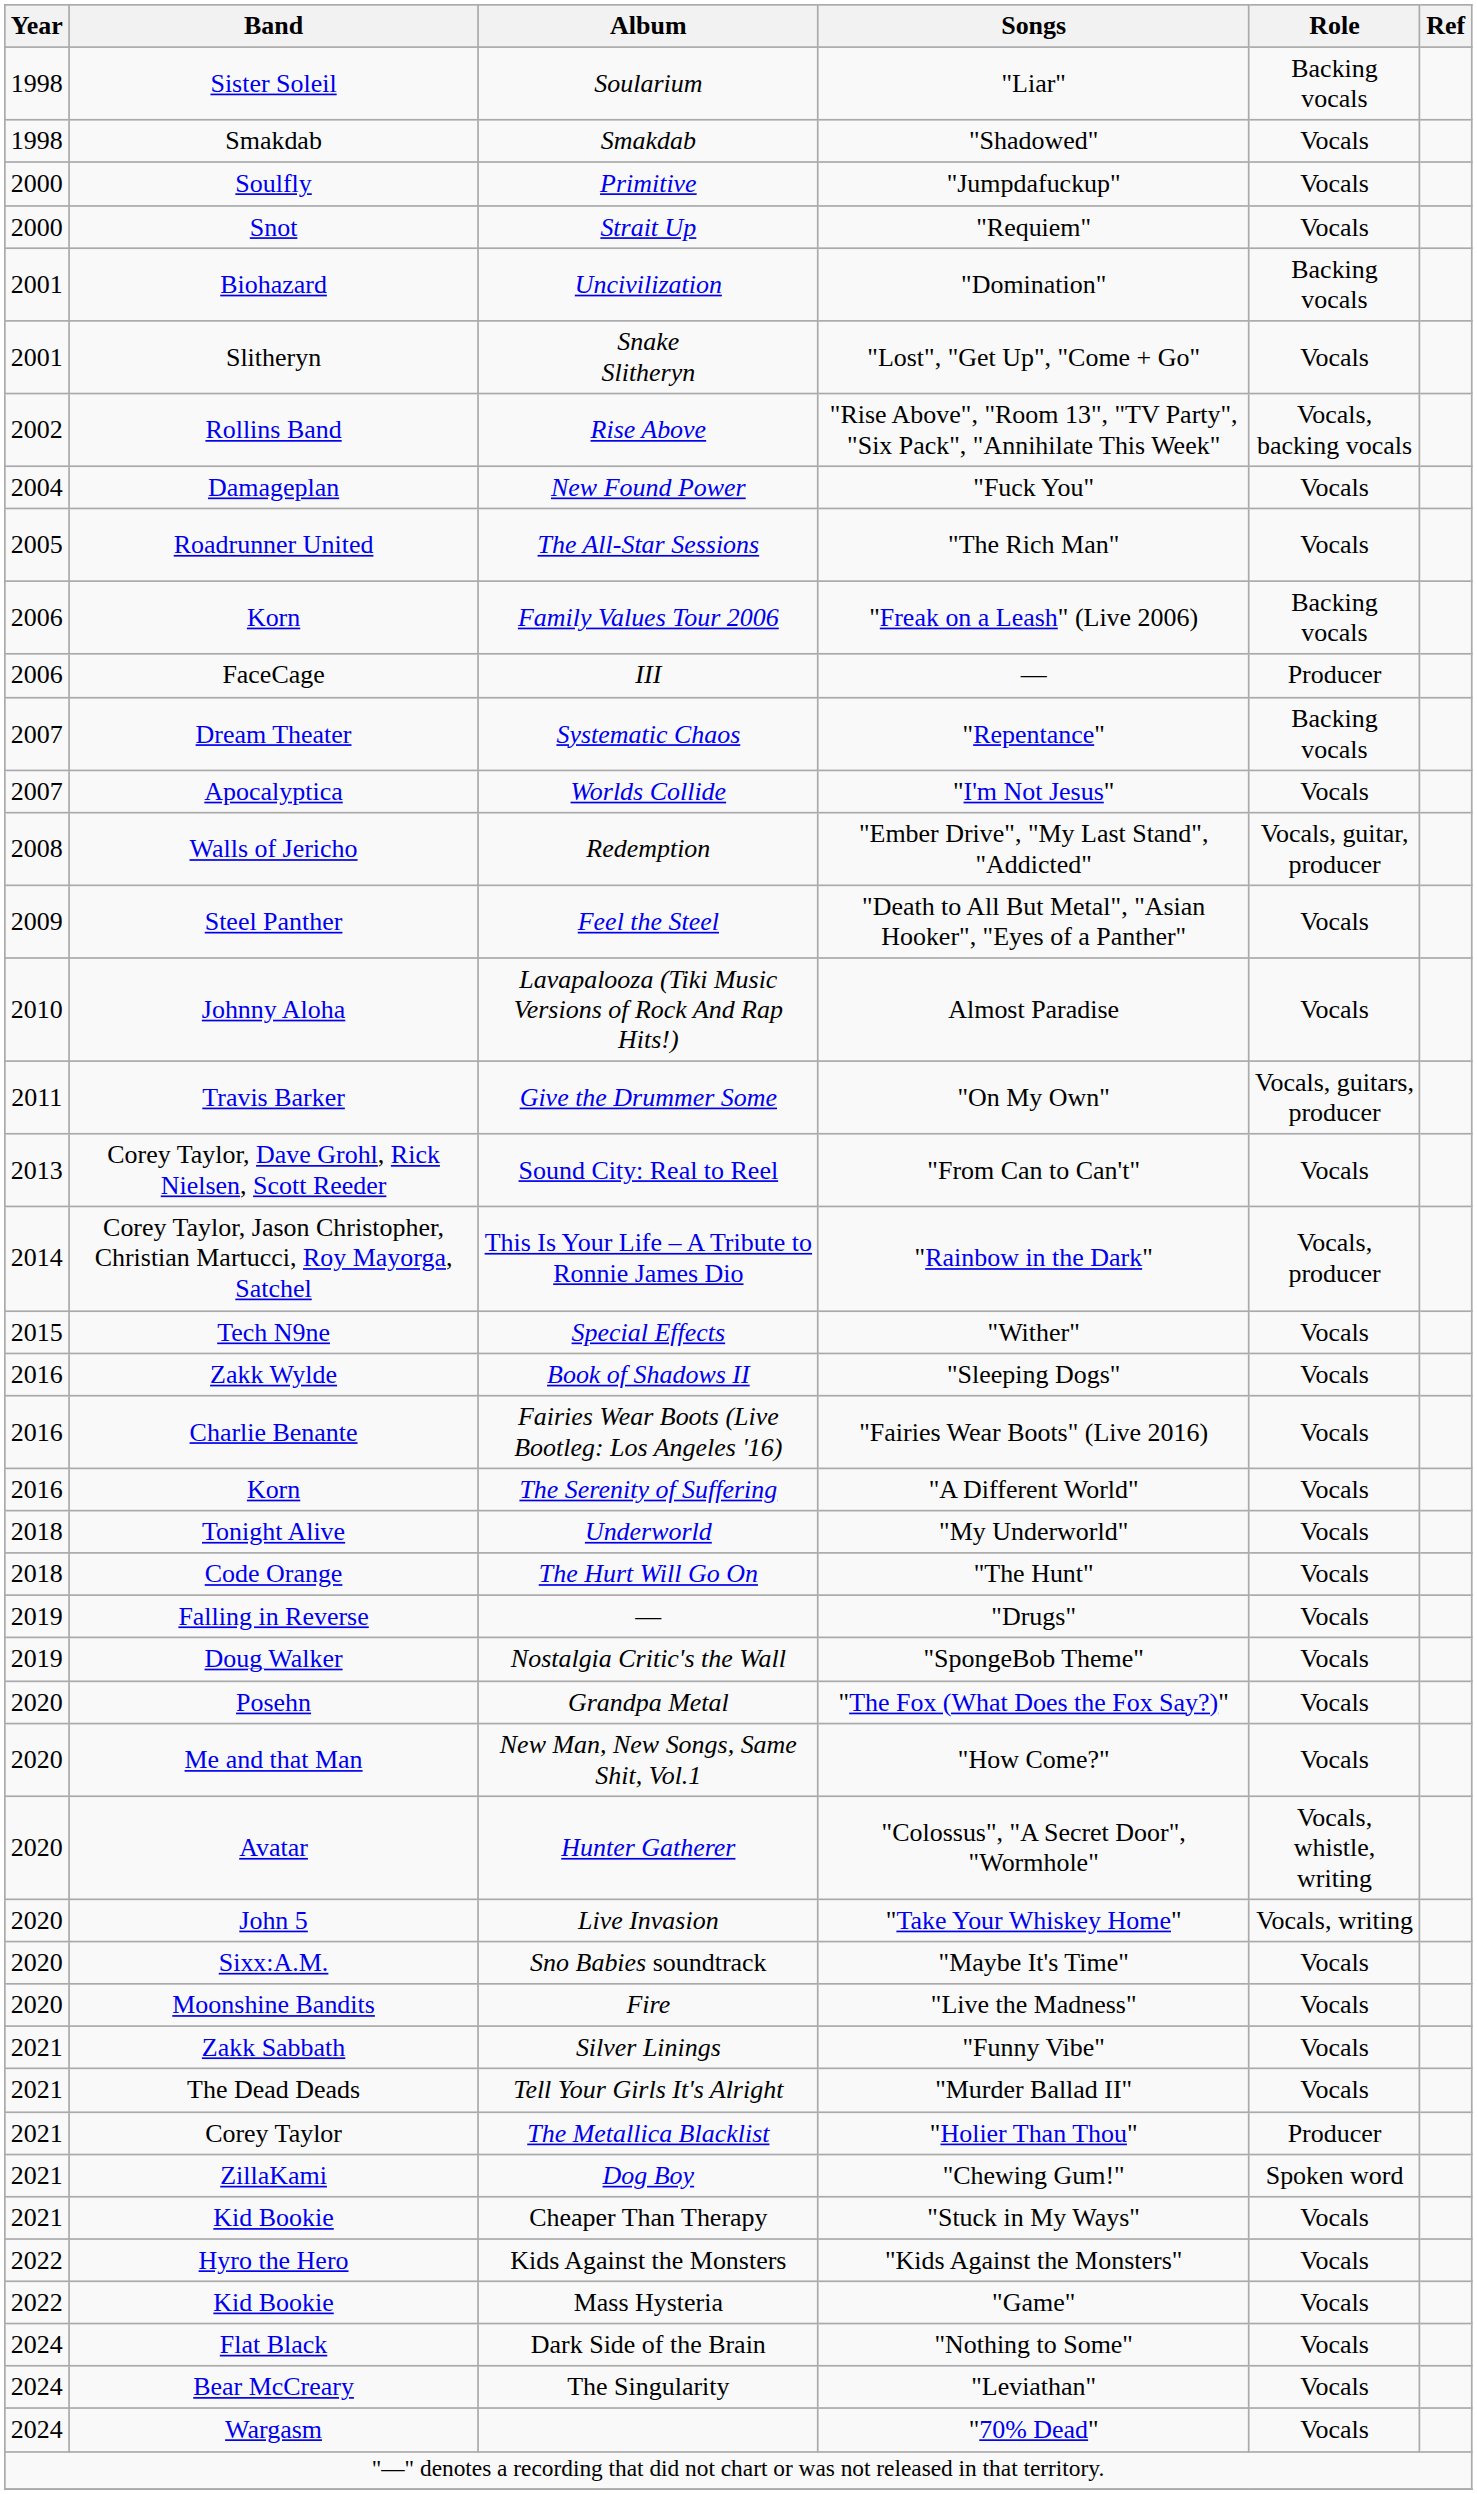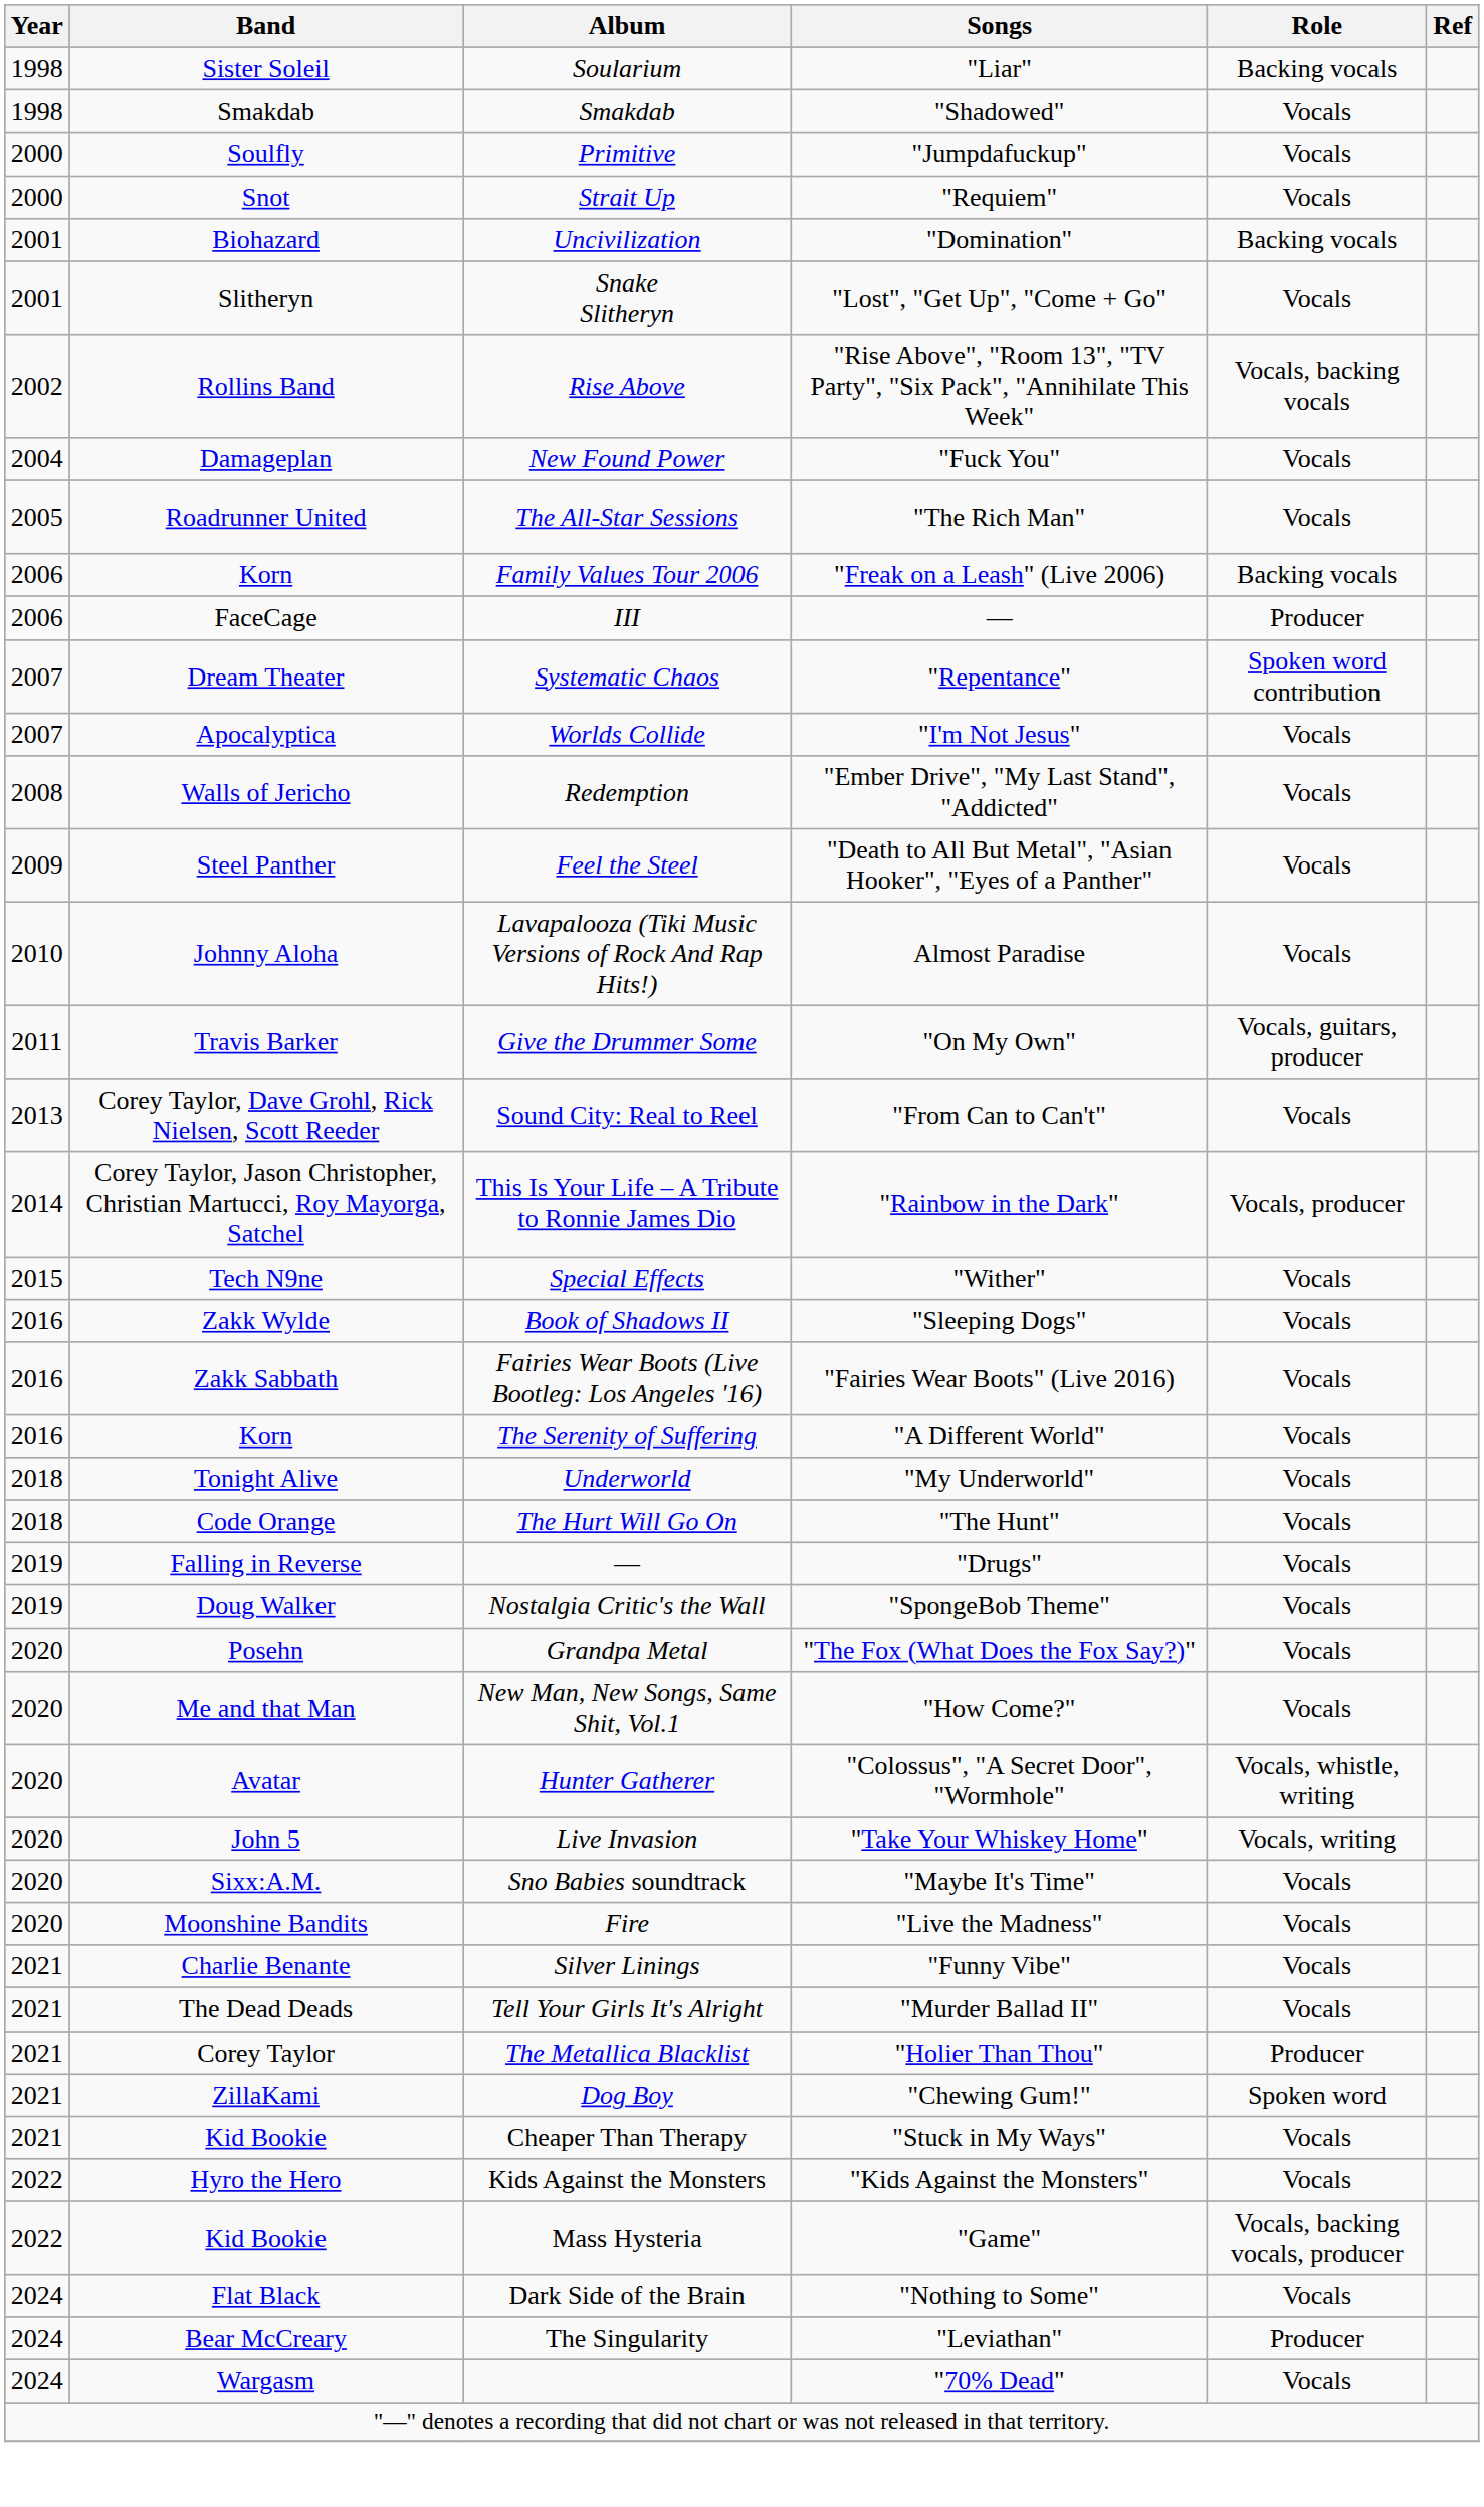 <table class="wikitable sortable" style="font-size: 96%; text-align: center;">
 <tr>
 <th>Year</th>
 <th>Band</th>
 <th>Album</th>
 <th>Songs</th>
 <th>Role</th>
 <th>Ref</th>
 </tr>
 <tr>
 <td>1998</td>
 <td><a href='#'>Sister Soleil</a></td>
 <td><em>Soularium</em></td>
 <td>"Liar"</td>
 <td>Backing vocals</td>
 <td></td>
 </tr>
 <tr>
 <td>1998</td>
 <td>Smakdab</td>
 <td><em>Smakdab</em></td>
 <td>"Shadowed"</td>
 <td>Vocals</td>
 <td><br></td>
 </tr>
 <tr>
 <td>2000</td>
 <td><a href='#'>Soulfly</a></td>
 <td><em><a href='#'>Primitive</a></em></td>
 <td>"Jumpdafuckup"</td>
 <td>Vocals</td>
 <td><br></td>
 </tr>
 <tr>
 <td>2000</td>
 <td><a href='#'>Snot</a></td>
 <td><em><a href='#'>Strait Up</a></em></td>
 <td>"Requiem"</td>
 <td>Vocals</td>
 <td><br></td>
 </tr>
 <tr>
 <td>2001</td>
 <td><a href='#'>Biohazard</a></td>
 <td><em><a href='#'>Uncivilization</a></em></td>
 <td>"Domination"</td>
 <td>Backing vocals</td>
 <td></td>
 </tr>
 <tr>
 <td>2001</td>
 <td>Slitheryn</td>
 <td><em>Snake</em><br><em>Slitheryn</em></td>
 <td>"Lost", "Get Up", "Come + Go"</td>
 <td>Vocals</td>
 <td><br></td>
 </tr>
 <tr>
 <td>2002</td>
 <td><a href='#'>Rollins Band</a></td>
 <td><em><a href='#'>Rise Above</a></em></td>
 <td>"Rise Above", "Room 13", "TV Party", "Six Pack", "Annihilate This Week"</td>
 <td>Vocals, backing vocals</td>
 <td></td>
 </tr>
 <tr>
 <td>2004</td>
 <td><a href='#'>Damageplan</a></td>
 <td><em><a href='#'>New Found Power</a></em></td>
 <td>"Fuck You"</td>
 <td>Vocals</td>
 <td></td>
 </tr>
 <tr>
 <td>2005</td>
 <td><a href='#'>Roadrunner United</a></td>
 <td><em><a href='#'>The All-Star Sessions</a></em></td>
 <td>"The Rich Man"</td>
 <td>Vocals</td>
 <td><br><br></td>
 </tr>
 <tr>
 <td>2006</td>
 <td><a href='#'>Korn</a></td>
 <td><em><a href='#'>Family Values Tour 2006</a></em></td>
 <td>"<a href='#'>Freak on a Leash</a>" (Live 2006)</td>
 <td>Backing vocals</td>
 <td><br></td>
 </tr>
 <tr>
 <td>2006</td>
 <td>FaceCage</td>
 <td><em>III</em></td>
 <td>—</td>
 <td>Producer</td>
 <td><br></td>
 </tr>
 <tr>
 <td>2007</td>
 <td><a href='#'>Dream Theater</a></td>
 <td><em><a href='#'>Systematic Chaos</a></em></td>
 <td>"<a href='#'>Repentance</a>"</td>
-<td>Backing vocals</td>
+<td><a href='#'>Spoken word</a> contribution</td>
 <td><br></td>
 </tr>
 <tr>
 <td>2007</td>
 <td><a href='#'>Apocalyptica</a></td>
 <td><em><a href='#'>Worlds Collide</a></em></td>
 <td>"<a href='#'>I'm Not Jesus</a>"</td>
 <td>Vocals</td>
 <td><br></td>
 </tr>
 <tr>
 <td>2008</td>
 <td><a href='#'>Walls of Jericho</a></td>
 <td><em>Redemption</em></td>
 <td>"Ember Drive", "My Last Stand", "Addicted"</td>
-<td>Vocals, guitar, producer</td>
+<td>Vocals</td>
 <td><br></td>
 </tr>
 <tr>
 <td>2009</td>
 <td><a href='#'>Steel Panther</a></td>
 <td><em><a href='#'>Feel the Steel</a></em></td>
 <td>"Death to All But Metal", "Asian Hooker", "Eyes of a Panther"</td>
 <td>Vocals</td>
 <td><br><br></td>
 </tr>
 <tr>
 <td>2010</td>
 <td><a href='#'>Johnny Aloha</a></td>
 <td><em>Lavapalooza (Tiki Music Versions of Rock And Rap Hits!)</em></td>
 <td>Almost Paradise</td>
 <td>Vocals</td>
 <td><br></td>
 </tr>
 <tr>
 <td>2011</td>
 <td><a href='#'>Travis Barker</a></td>
 <td><em><a href='#'>Give the Drummer Some</a></em></td>
 <td>"On My Own"</td>
 <td>Vocals, guitars, producer</td>
 <td></td>
 </tr>
 <tr>
 <td>2013</td>
 <td>Corey Taylor, <a href='#'>Dave Grohl</a>, <a href='#'>Rick Nielsen</a>, <a href='#'>Scott Reeder</a></td>
 <td><a href='#'>Sound City: Real to Reel</a></td>
 <td>"From Can to Can't"</td>
 <td>Vocals</td>
 <td></td>
 </tr>
 <tr>
 <td>2014</td>
 <td>Corey Taylor, Jason Christopher, Christian Martucci, <a href='#'>Roy Mayorga</a>, <a href='#'>Satchel</a></td>
 <td><a href='#'>This Is Your Life – A Tribute to Ronnie James Dio</a></td>
 <td>"<a href='#'>Rainbow in the Dark</a>"</td>
 <td>Vocals, producer</td>
 <td></td>
 </tr>
 <tr>
 <td>2015</td>
 <td><a href='#'>Tech N9ne</a></td>
 <td><em><a href='#'>Special Effects</a></em></td>
 <td>"Wither"</td>
 <td>Vocals</td>
 <td></td>
 </tr>
 <tr>
 <td>2016</td>
 <td><a href='#'>Zakk Wylde</a></td>
 <td><em><a href='#'>Book of Shadows II</a></em></td>
 <td>"Sleeping Dogs"</td>
 <td>Vocals</td>
 <td></td>
 </tr>
 <tr>
 <td>2016</td>
-<td><a href='#'>Charlie Benante</a></td>
+<td><a href='#'>Zakk Sabbath</a></td>
 <td><em>Fairies Wear Boots (Live Bootleg: Los Angeles '16)</em></td>
 <td>"Fairies Wear Boots" (Live 2016)</td>
 <td>Vocals</td>
 <td></td>
 </tr>
 <tr>
 <td>2016</td>
 <td><a href='#'>Korn</a></td>
 <td><em><a href='#'>The Serenity of Suffering</a></em></td>
 <td>"A Different World"</td>
 <td>Vocals</td>
 <td></td>
 </tr>
 <tr>
 <td>2018</td>
 <td><a href='#'>Tonight Alive</a></td>
 <td><em><a href='#'>Underworld</a></em></td>
 <td>"My Underworld"</td>
 <td>Vocals</td>
 <td></td>
 </tr>
 <tr>
 <td>2018</td>
 <td><a href='#'>Code Orange</a></td>
 <td><em><a href='#'>The Hurt Will Go On</a></em></td>
 <td>"The Hunt"</td>
 <td>Vocals</td>
 <td></td>
 </tr>
 <tr>
 <td>2019</td>
 <td><a href='#'>Falling in Reverse</a></td>
 <td>—</td>
 <td>"Drugs"</td>
 <td>Vocals</td>
 <td></td>
 </tr>
 <tr>
 <td>2019</td>
 <td><a href='#'>Doug Walker</a></td>
 <td><em>Nostalgia Critic's the Wall</em></td>
 <td>"SpongeBob Theme"</td>
 <td>Vocals</td>
 <td></td>
 </tr>
 <tr>
 <td>2020</td>
 <td><a href='#'>Posehn</a></td>
 <td><em>Grandpa Metal</em></td>
 <td>"<a href='#'>The Fox (What Does the Fox Say?)</a>"</td>
 <td>Vocals</td>
 <td></td>
 </tr>
 <tr>
 <td>2020</td>
 <td><a href='#'>Me and that Man</a></td>
 <td><em>New Man, New Songs, Same Shit, Vol.1</em></td>
 <td>"How Come?"</td>
 <td>Vocals</td>
 <td></td>
 </tr>
 <tr>
 <td>2020</td>
 <td><a href='#'>Avatar</a></td>
 <td><em><a href='#'>Hunter Gatherer</a></em></td>
 <td>"Colossus", "A Secret Door", "Wormhole"</td>
 <td>Vocals, whistle, writing</td>
 <td></td>
 </tr>
 <tr>
 <td>2020</td>
 <td><a href='#'>John 5</a></td>
 <td><em>Live Invasion</em></td>
 <td>"<a href='#'>Take Your Whiskey Home</a>"</td>
 <td>Vocals, writing</td>
 <td></td>
 </tr>
 <tr>
 <td>2020</td>
 <td><a href='#'>Sixx:A.M.</a></td>
 <td><em>Sno Babies</em> soundtrack</td>
 <td>"Maybe It's Time"</td>
 <td>Vocals</td>
 <td></td>
 </tr>
 <tr>
 <td>2020</td>
 <td><a href='#'>Moonshine Bandits</a></td>
 <td><em>Fire</em></td>
 <td>"Live the Madness"</td>
 <td>Vocals</td>
 <td></td>
 </tr>
 <tr>
 <td>2021</td>
-<td><a href='#'>Zakk Sabbath</a></td>
+<td><a href='#'>Charlie Benante</a></td>
 <td><em>Silver Linings</em></td>
 <td>"Funny Vibe"</td>
 <td>Vocals</td>
 <td></td>
 </tr>
 <tr>
 <td>2021</td>
 <td>The Dead Deads</td>
 <td><em>Tell Your Girls It's Alright</em></td>
 <td>"Murder Ballad II"</td>
 <td>Vocals</td>
 <td></td>
 </tr>
 <tr>
 <td>2021</td>
 <td>Corey Taylor</td>
 <td><em><a href='#'>The Metallica Blacklist</a></em></td>
 <td>"<a href='#'>Holier Than Thou</a>"</td>
 <td>Producer</td>
 <td></td>
 </tr>
 <tr>
 <td>2021</td>
 <td><a href='#'>ZillaKami</a></td>
 <td><em><a href='#'>Dog Boy</a></em></td>
 <td>"Chewing Gum!"</td>
 <td>Spoken word</td>
 <td></td>
 </tr>
 <tr>
 <td>2021</td>
 <td><a href='#'>Kid Bookie</a></td>
 <td>Cheaper Than Therapy</td>
 <td>"Stuck in My Ways"</td>
 <td>Vocals</td>
 <td></td>
 </tr>
 <tr>
 <td>2022</td>
 <td><a href='#'>Hyro the Hero</a></td>
 <td>Kids Against the Monsters</td>
 <td>"Kids Against the Monsters"</td>
 <td>Vocals</td>
 <td></td>
 </tr>
 <tr>
 <td>2022</td>
 <td><a href='#'>Kid Bookie</a></td>
 <td>Mass Hysteria</td>
 <td>"Game"</td>
-<td>Vocals</td>
+<td>Vocals, backing vocals, producer</td>
 <td></td>
 </tr>
 <tr>
 <td>2024</td>
 <td><a href='#'>Flat Black</a></td>
 <td>Dark Side of the Brain</td>
 <td>"Nothing to Some"</td>
 <td>Vocals</td>
 <td></td>
 </tr>
 <tr>
 <td>2024</td>
 <td><a href='#'>Bear McCreary</a></td>
 <td>The Singularity</td>
 <td>"Leviathan"</td>
-<td>Vocals</td>
+<td>Producer</td>
 <td></td>
 </tr>
 <tr>
 <td>2024</td>
 <td><a href='#'>Wargasm</a></td>
 <td></td>
 <td>"<a href='#'>70% Dead</a>"</td>
 <td>Vocals</td>
 <td></td>
 </tr>
 <tr>
 <td colspan="6" style="font-size: 90%">"—" denotes a recording that did not chart or was not released in that territory.</td>
 </tr>
 <tr>
 </tr>
 </table>
